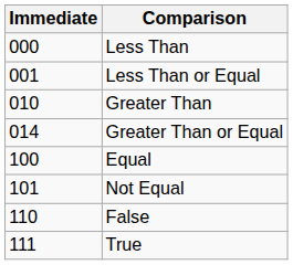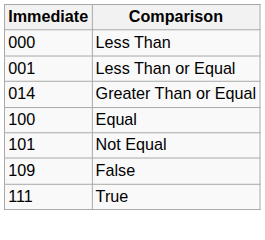 <table class="wikitable plainrowheaders">
 <tr>
 <th scope="col">Immediate</th>
 <th scope="col">Comparison</th>
 </tr>
 <tr>
 <td>000</td>
 <td>Less Than</td>
 </tr>
 <tr>
 <td>001</td>
 <td>Less Than or Equal</td>
 </tr>
 <tr>
-<td>010</td>
-<td>Greater Than</td>
-</tr>
-<tr>
 <td>014</td>
 <td>Greater Than or Equal</td>
 </tr>
 <tr>
 <td>100</td>
 <td>Equal</td>
 </tr>
 <tr>
 <td>101</td>
 <td>Not Equal</td>
 </tr>
 <tr>
-<td>110</td>
+<td>109</td>
 <td>False</td>
 </tr>
 <tr>
 <td>111</td>
 <td>True</td>
 </tr>
 </table>
